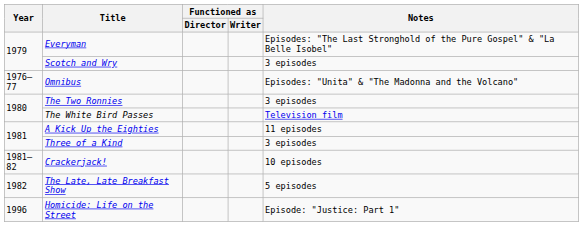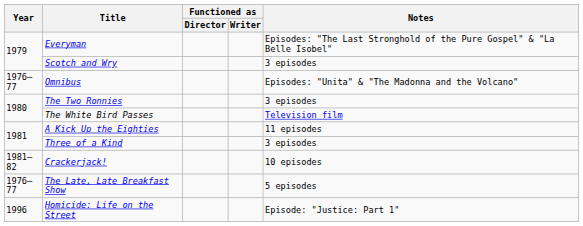 <table class="wikitable">
 <tr>
 <th rowspan="2">Year</th>
 <th rowspan="2">Title</th>
 <th colspan="2">Functioned as</th>
 <th rowspan="2">Notes</th>
 </tr>
 <tr>
 <th>Director</th>
 <th>Writer</th>
 </tr>
 <tr>
 <td rowspan="2">1979</td>
 <td><a href='#'><em>Everyman</em></a></td>
 <td></td>
 <td></td>
 <td>Episodes: "The Last Stronghold of the Pure Gospel" & "La Belle Isobel"</td>
 </tr>
 <tr>
 <td><em><a href='#'>Scotch and Wry</a></em></td>
 <td></td>
 <td></td>
 <td>3 episodes</td>
 </tr>
 <tr>
 <td>1976–77</td>
 <td><a href='#'><em>Omnibus</em></a></td>
 <td></td>
 <td></td>
 <td>Episodes: "Unita" & "The Madonna and the Volcano"</td>
 </tr>
 <tr>
 <td rowspan="2">1980</td>
 <td><em><a href='#'>The Two Ronnies</a></em></td>
 <td></td>
 <td></td>
 <td>3 episodes</td>
 </tr>
 <tr>
 <td><em>The White Bird Passes</em></td>
 <td></td>
 <td></td>
 <td><a href='#'>Television film</a></td>
 </tr>
 <tr>
 <td rowspan="2">1981</td>
 <td><em><a href='#'>A Kick Up the Eighties</a></em></td>
 <td></td>
 <td></td>
 <td>11 episodes</td>
 </tr>
 <tr>
 <td><em><a href='#'>Three of a Kind</a></em></td>
 <td></td>
 <td></td>
 <td>3 episodes</td>
 </tr>
 <tr>
 <td>1981–82</td>
 <td><em><a href='#'>Crackerjack!</a></em></td>
 <td></td>
 <td></td>
 <td>10 episodes</td>
 </tr>
 <tr>
-<td>1982</td>
+<td>1976–77</td>
 <td><em><a href='#'>The Late, Late Breakfast Show</a></em></td>
 <td></td>
 <td></td>
 <td>5 episodes</td>
 </tr>
 <tr>
 <td>1996</td>
 <td><em><a href='#'>Homicide: Life on the Street</a></em></td>
 <td></td>
 <td></td>
 <td>Episode: "Justice: Part 1"</td>
 </tr>
 </table>
